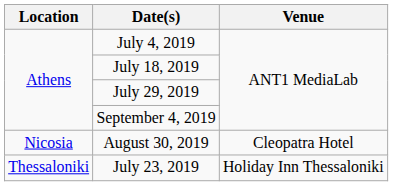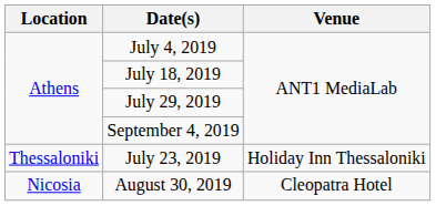 <table class="wikitable sortable plainrowheaders" style="text-align:center">
 <tr>
 <th>Location</th>
 <th scope="col">Date(s)</th>
 <th scope="col">Venue</th>
 </tr>
 <tr>
 <td rowspan="4"><a href='#'>Athens</a></td>
 <td>July 4, 2019</td>
 <td rowspan="4">ANT1 MediaLab</td>
 </tr>
 <tr>
 <td>July 18, 2019</td>
 </tr>
 <tr>
 <td>July 29, 2019</td>
 </tr>
 <tr>
 <td>September 4, 2019</td>
 </tr>
 <tr>
+<td><a href='#'>Thessaloniki</a></td>
+<td>July 23, 2019</td>
+<td>Holiday Inn Thessaloniki</td>
+</tr>
+<tr>
 <td><a href='#'>Nicosia</a></td>
 <td>August 30, 2019</td>
 <td>Cleopatra Hotel</td>
 </tr>
-<tr>
-<td><a href='#'>Thessaloniki</a></td>
-<td>July 23, 2019</td>
-<td>Holiday Inn Thessaloniki</td>
-</tr>
 </table>
